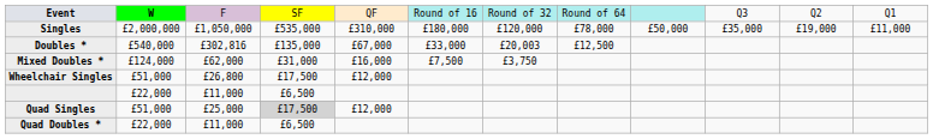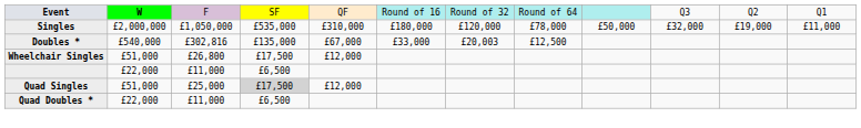 <table class="wikitable" style="font-size:90%;text-align:center">
 <tr>
 <td style="width:130px; background:#dfe2e9;"><strong>Event</strong></td>
 <td style="width:80px; background:lime;"><strong>W</strong></td>
 <td style="width:85px; background:thistle;">F</td>
 <td style="width:85px; background:#ff0;">SF</td>
 <td style="width:85px; background:#ffebcd;">QF</td>
 <td style="width:85px; background:#afeeee;">Round of 16</td>
 <td style="width:85px; background:#afeeee;">Round of 32</td>
 <td style="width:85px; background:#afeeee;">Round of 64</td>
 <td style="width:85px; background:#afeeee;"></td>
 <td style="width:85px;">Q3</td>
 <td style="width:85px;">Q2</td>
 <td style="width:85px;">Q1</td>
 </tr>
 <tr>
 <td style="background:#ededed;"><strong>Singles</strong></td>
 <td>£2,000,000</td>
 <td>£1,050,000</td>
 <td>£535,000</td>
 <td>£310,000</td>
 <td>£180,000</td>
 <td>£120,000</td>
 <td>£78,000</td>
 <td>£50,000</td>
-<td>£35,000</td>
+<td>£32,000</td>
 <td>£19,000</td>
 <td>£11,000</td>
 </tr>
 <tr>
 <td style="background:#ededed;"><strong>Doubles *</strong></td>
 <td>£540,000</td>
 <td>£302,816</td>
 <td>£135,000</td>
 <td>£67,000</td>
 <td>£33,000</td>
 <td>£20,003</td>
 <td>£12,500</td>
-<td></td>
-<td></td>
-<td></td>
-<td></td>
-</tr>
-<tr>
-<td style="background:#ededed;"><strong>Mixed Doubles *</strong></td>
-<td>£124,000</td>
-<td>£62,000</td>
-<td>£31,000</td>
-<td>£16,000</td>
-<td>£7,500</td>
-<td>£3,750</td>
-<td></td>
 <td></td>
 <td></td>
 <td></td>
 <td></td>
 </tr>
 <tr>
 <td style="background:#ededed;"><strong>Wheelchair Singles</strong></td>
 <td>£51,000</td>
 <td>£26,800</td>
 <td>£17,500</td>
 <td>£12,000</td>
 <td></td>
 <td></td>
 <td></td>
 <td></td>
 <td></td>
 <td></td>
 <td></td>
 </tr>
 <tr>
 <td style="background:#ededed;"></td>
 <td>£22,000</td>
 <td>£11,000</td>
 <td>£6,500</td>
 <td></td>
 <td></td>
 <td></td>
 <td></td>
 <td></td>
 <td></td>
 <td></td>
 <td></td>
 </tr>
 <tr>
 <td style="background:#ededed;"><strong>Quad Singles</strong></td>
 <td>£51,000</td>
 <td>£25,000</td>
 <td style="background: lightgrey;">£17,500</td>
 <td>£12,000</td>
 <td></td>
 <td></td>
 <td></td>
 <td></td>
 <td></td>
 <td></td>
 <td></td>
 </tr>
 <tr>
 <td style="background:#ededed;"><strong>Quad Doubles *</strong></td>
 <td>£22,000</td>
 <td>£11,000</td>
 <td>£6,500</td>
 <td></td>
 <td></td>
 <td></td>
 <td></td>
 <td></td>
 <td></td>
 <td></td>
 <td></td>
 </tr>
 </table>
